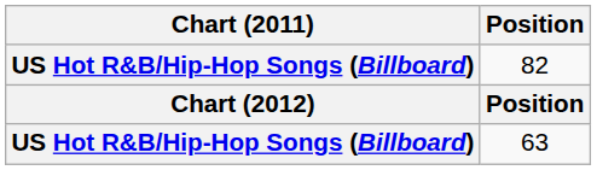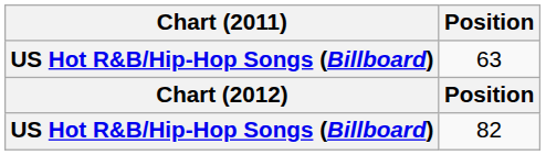 <table class="wikitable plainrowheaders" style="text-align:center;">
 <tr>
 <th scope="col">Chart (2011)</th>
 <th scope="col">Position</th>
 </tr>
 <tr>
 <th scope="row">US <a href='#'>Hot R&B/Hip-Hop Songs</a> (<em><a href='#'>Billboard</a></em>)</th>
-<td>82</td>
+<td>63</td>
 </tr>
 <tr>
 <th scope="col">Chart (2012)</th>
 <th scope="col">Position</th>
 </tr>
 <tr>
 <th scope="row">US <a href='#'>Hot R&B/Hip-Hop Songs</a> (<em><a href='#'>Billboard</a></em>)</th>
-<td>63</td>
+<td>82</td>
 </tr>
 </table>
